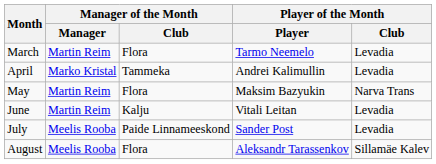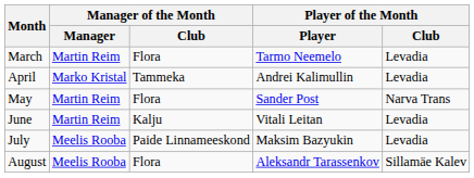 <table class="wikitable">
 <tr>
 <th rowspan=2>Month</th>
 <th colspan=2>Manager of the Month</th>
 <th colspan=2>Player of the Month</th>
 </tr>
 <tr>
 <th>Manager</th>
 <th>Club</th>
 <th>Player</th>
 <th>Club</th>
 </tr>
 <tr>
 <td>March</td>
 <td> <a href='#'>Martin Reim</a></td>
 <td>Flora</td>
 <td> <a href='#'>Tarmo Neemelo</a></td>
 <td>Levadia</td>
 </tr>
 <tr>
 <td>April</td>
 <td> <a href='#'>Marko Kristal</a></td>
 <td>Tammeka</td>
 <td> Andrei Kalimullin</td>
 <td>Levadia</td>
 </tr>
 <tr>
 <td>May</td>
 <td> <a href='#'>Martin Reim</a></td>
 <td>Flora</td>
-<td> Maksim Bazyukin</td>
+<td> <a href='#'>Sander Post</a></td>
 <td>Narva Trans</td>
 </tr>
 <tr>
 <td>June</td>
 <td> <a href='#'>Martin Reim</a></td>
 <td>Kalju</td>
 <td> Vitali Leitan</td>
 <td>Levadia</td>
 </tr>
 <tr>
 <td>July</td>
 <td> <a href='#'>Meelis Rooba</a></td>
 <td>Paide Linnameeskond</td>
-<td> <a href='#'>Sander Post</a></td>
+<td> Maksim Bazyukin</td>
 <td>Levadia</td>
 </tr>
 <tr>
 <td>August</td>
 <td> <a href='#'>Meelis Rooba</a></td>
 <td>Flora</td>
 <td> <a href='#'>Aleksandr Tarassenkov</a></td>
 <td>Sillamäe Kalev</td>
 </tr>
 </table>
